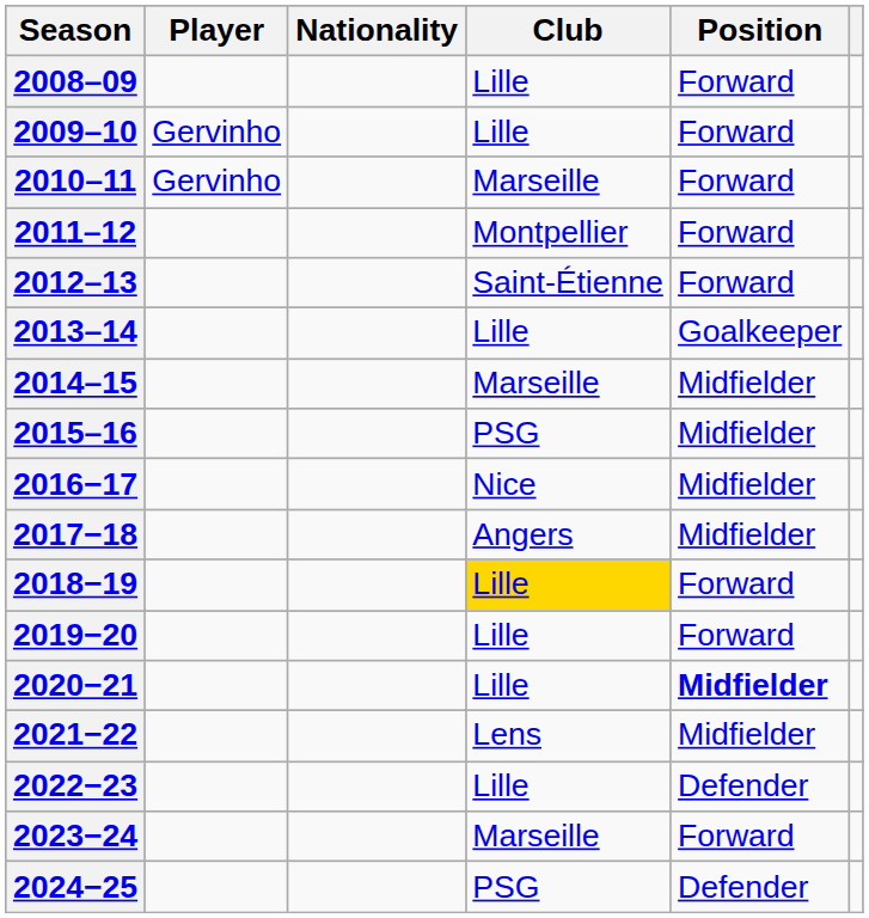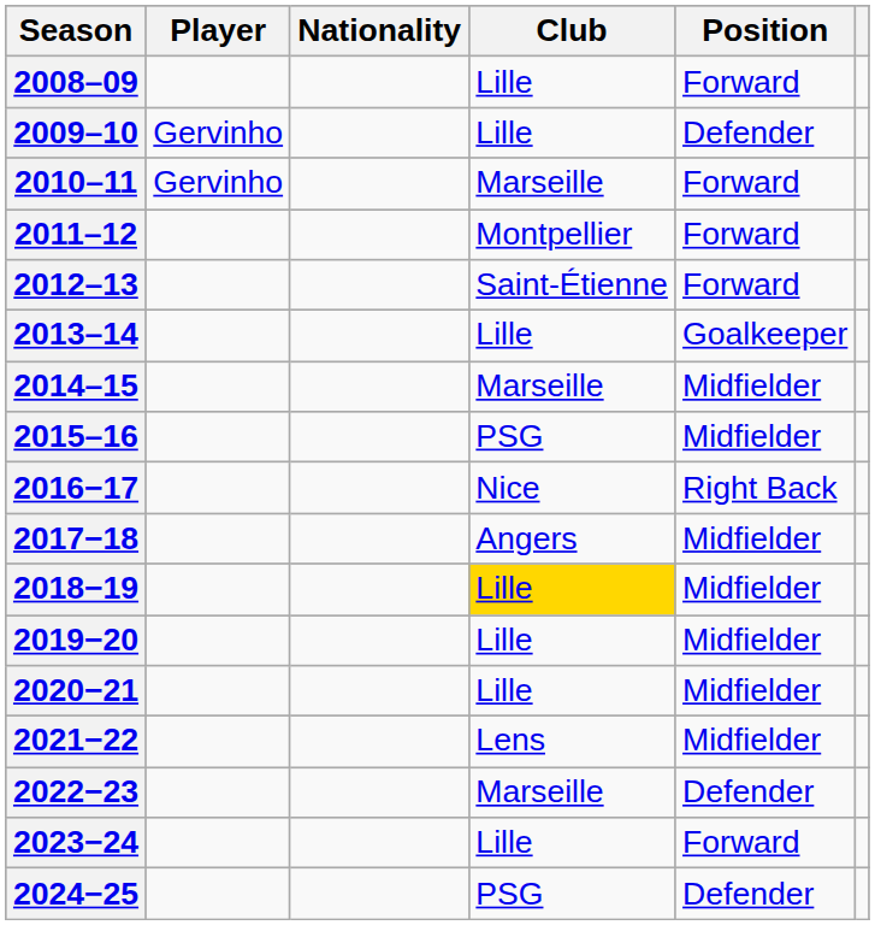 <table class="wikitable plainrowheaders sortable">
 <tr>
 <th scope="col">Season</th>
 <th scope="col">Player</th>
 <th scope="col">Nationality</th>
 <th scope="col">Club</th>
 <th scope="col">Position</th>
 <th class="unsortable" scope="col"></th>
 </tr>
 <tr>
 <th scope="row" style="text-align:center"><a href='#'>2008–09</a></th>
 <td></td>
 <td></td>
 <td><a href='#'>Lille</a></td>
 <td><a href='#'>Forward</a></td>
 <td style="text-align:center"></td>
 </tr>
 <tr>
 <th scope="row" style="text-align:center"><a href='#'>2009–10</a></th>
 <td><a href='#'>Gervinho</a></td>
 <td></td>
 <td><a href='#'>Lille</a></td>
-<td><a href='#'>Forward</a></td>
+<td><a href='#'>Defender</a></td>
 <td style="text-align:center"></td>
 </tr>
 <tr>
 <th scope="row" style="text-align:center"><a href='#'>2010–11</a></th>
 <td><a href='#'>Gervinho</a> </td>
 <td></td>
 <td><a href='#'>Marseille</a></td>
 <td><a href='#'>Forward</a></td>
 <td style="text-align:center"></td>
 </tr>
 <tr>
 <th scope="row" style="text-align:center"><a href='#'>2011–12</a></th>
 <td></td>
 <td></td>
 <td><a href='#'>Montpellier</a></td>
 <td><a href='#'>Forward</a></td>
 <td style="text-align:center"></td>
 </tr>
 <tr>
 <th scope="row" style="text-align:center"><a href='#'>2012–13</a></th>
 <td></td>
 <td></td>
 <td><a href='#'>Saint-Étienne</a></td>
 <td><a href='#'>Forward</a></td>
 <td style="text-align:center"></td>
 </tr>
 <tr>
 <th scope="row" style="text-align:center"><a href='#'>2013–14</a></th>
 <td></td>
 <td></td>
 <td><a href='#'>Lille</a></td>
 <td><a href='#'>Goalkeeper</a></td>
 <td style="text-align:center"></td>
 </tr>
 <tr>
 <th scope="row" style="text-align:center"><a href='#'>2014–15</a></th>
 <td></td>
 <td></td>
 <td><a href='#'>Marseille</a></td>
 <td><a href='#'>Midfielder</a></td>
 <td style="text-align:center"></td>
 </tr>
 <tr>
 <th scope="row" style="text-align:center"><a href='#'>2015–16</a></th>
 <td></td>
 <td></td>
 <td><a href='#'>PSG</a></td>
 <td><a href='#'>Midfielder</a></td>
 <td style="text-align:center"></td>
 </tr>
 <tr>
 <th scope="row" style="text-align:center"><a href='#'>2016−17</a></th>
 <td></td>
 <td></td>
 <td><a href='#'>Nice</a></td>
-<td><a href='#'>Midfielder</a></td>
+<td><a href='#'>Right Back</a></td>
 <td style="text-align:center"></td>
 </tr>
 <tr>
 <th scope="row" style="text-align:center"><a href='#'>2017−18</a></th>
 <td></td>
 <td></td>
 <td><a href='#'>Angers</a></td>
 <td><a href='#'>Midfielder</a></td>
 <td style="text-align:center"></td>
 </tr>
 <tr>
 <th scope="row" style="text-align:center"><a href='#'>2018−19</a></th>
 <td></td>
 <td></td>
 <td style="background: gold;"><a href='#'>Lille</a></td>
-<td><a href='#'>Forward</a></td>
+<td><a href='#'>Midfielder</a></td>
 <td style="text-align:center"></td>
 </tr>
 <tr>
 <th scope="row" style="text-align:center"><a href='#'>2019−20</a></th>
 <td></td>
 <td></td>
 <td><a href='#'>Lille</a></td>
-<td><a href='#'>Forward</a></td>
+<td><a href='#'>Midfielder</a></td>
 <td style="text-align:center"></td>
 </tr>
 <tr>
 <th scope="row" style="text-align:center"><a href='#'>2020−21</a></th>
 <td></td>
 <td></td>
 <td><a href='#'>Lille</a></td>
-<td><strong><a href='#'>Midfielder</a></strong></td>
+<td><a href='#'>Midfielder</a></td>
 <td style="text-align:center"></td>
 </tr>
 <tr>
 <th scope="row" style="text-align:center"><a href='#'>2021−22</a></th>
 <td></td>
 <td></td>
 <td><a href='#'>Lens</a></td>
 <td><a href='#'>Midfielder</a></td>
 <td style="text-align:center"></td>
 </tr>
 <tr>
 <th scope="row" style="text-align:center"><a href='#'>2022−23</a></th>
 <td></td>
 <td></td>
-<td><a href='#'>Lille</a></td>
+<td><a href='#'>Marseille</a></td>
 <td><a href='#'>Defender</a></td>
 <td style="text-align:center"></td>
 </tr>
 <tr>
 <th scope="row" style="text-align:center"><a href='#'>2023−24</a></th>
 <td> </td>
 <td></td>
-<td><a href='#'>Marseille</a></td>
+<td><a href='#'>Lille</a></td>
 <td><a href='#'>Forward</a></td>
 <td style="text-align:center"></td>
 </tr>
 <tr>
 <th scope="row" style="text-align:center"><a href='#'>2024−25</a></th>
 <td></td>
 <td></td>
 <td><a href='#'>PSG</a></td>
 <td><a href='#'>Defender</a></td>
 <td style="text-align:center"></td>
 </tr>
 </table>
